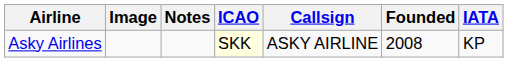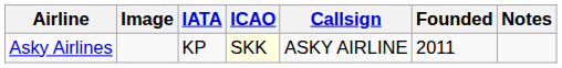 <table class="wikitable sortable">
 <tr valign="middle">
 <th>Airline</th>
 <th class="unsortable">Image</th>
-<th class="unsortable">Notes</th>
+<th><a href='#'>IATA</a></th>
 <th><a href='#'>ICAO</a></th>
 <th><a href='#'>Callsign</a></th>
 <th>Founded</th>
-<th><a href='#'>IATA</a></th>
+<th class="unsortable">Notes</th>
 </tr>
 <tr>
 <td><a href='#'>Asky Airlines</a></td>
 <td></td>
-<td></td>
+<td>KP</td>
 <td style="background: lightyellow;">SKK</td>
 <td>ASKY AIRLINE</td>
-<td>2008</td>
-<td>KP</td>
+<td>2011</td>
+<td></td>
 </tr>
 </table>
